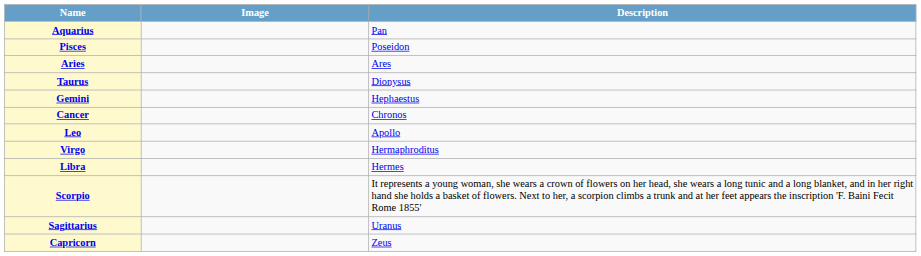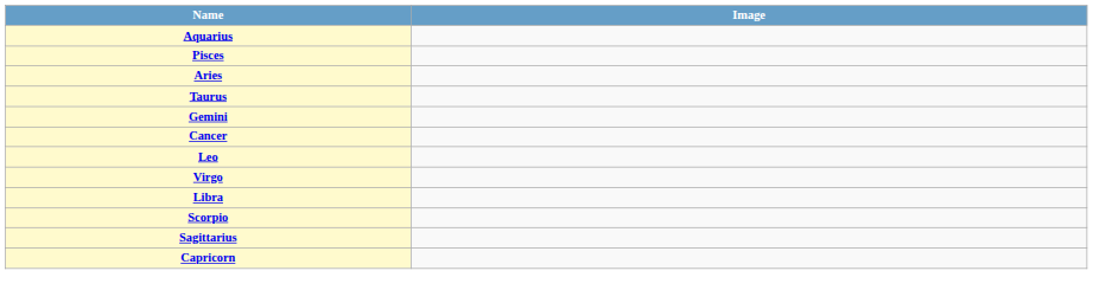 <table class="mw-collapsible wikitable" width=80% style='font-size:0.9em' align=center>
 <tr style="color:white;">
 <th style="background:#659ec7;" align=center width=15%>Name</th>
 <th style="background:#659ec7;" align=center width=25%>Image</th>
-<th style="background:#659ec7;" align=center width=75%>Description</th>
 </tr>
 <tr>
 <th style="background:lemonchiffon;"><a href='#'>Aquarius</a></th>
 <td></td>
-<td><a href='#'>Pan</a></td>
 </tr>
 <tr>
 <th style="background:lemonchiffon;"><a href='#'>Pisces</a></th>
 <td></td>
-<td><a href='#'>Poseidon</a></td>
 </tr>
 <tr>
 <th style="background:lemonchiffon;"><a href='#'>Aries</a></th>
 <td></td>
-<td><a href='#'>Ares</a></td>
 </tr>
 <tr>
 <th style="background:lemonchiffon;"><a href='#'>Taurus</a></th>
 <td></td>
-<td><a href='#'>Dionysus</a></td>
 </tr>
 <tr>
 <th style="background:lemonchiffon;"><a href='#'>Gemini</a></th>
 <td></td>
-<td><a href='#'>Hephaestus</a></td>
 </tr>
 <tr>
 <th style="background:lemonchiffon;"><a href='#'>Cancer</a></th>
 <td></td>
-<td><a href='#'>Chronos</a></td>
 </tr>
 <tr>
 <th style="background:lemonchiffon;"><a href='#'>Leo</a></th>
 <td></td>
-<td><a href='#'>Apollo</a></td>
 </tr>
 <tr>
 <th style="background:lemonchiffon;"><a href='#'>Virgo</a></th>
 <td></td>
-<td><a href='#'>Hermaphroditus</a></td>
 </tr>
 <tr>
 <th style="background:lemonchiffon;"><a href='#'>Libra</a></th>
 <td></td>
-<td><a href='#'>Hermes</a></td>
 </tr>
 <tr>
 <th style="background:lemonchiffon;"><a href='#'>Scorpio</a></th>
 <td></td>
-<td>It represents a young woman, she wears a crown of flowers on her head, she wears a long tunic and a long blanket, and in her right hand she holds a basket of flowers. Next to her, a scorpion climbs a trunk and at her feet appears the inscription 'F. Baini Fecit Rome 1855'</td>
 </tr>
 <tr>
 <th style="background:lemonchiffon;"><a href='#'>Sagittarius</a></th>
 <td></td>
-<td><a href='#'>Uranus</a></td>
 </tr>
 <tr>
 <th style="background:lemonchiffon;"><a href='#'>Capricorn</a></th>
 <td></td>
-<td><a href='#'>Zeus</a></td>
 </tr>
 </table>
